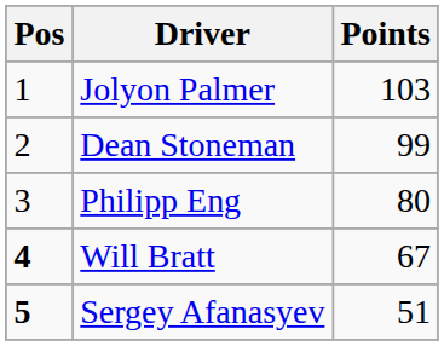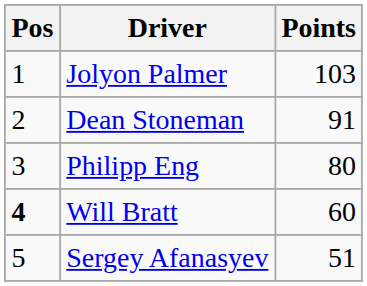 <table class="wikitable" style="font-size: 95%;">
 <tr>
 <th>Pos</th>
 <th>Driver</th>
 <th>Points</th>
 </tr>
 <tr>
 <td>1</td>
 <td> <a href='#'>Jolyon Palmer</a></td>
 <td align="right">103</td>
 </tr>
 <tr>
 <td>2</td>
 <td> <a href='#'>Dean Stoneman</a></td>
-<td align="right">99</td>
+<td align="right">91</td>
 </tr>
 <tr>
 <td>3</td>
 <td> <a href='#'>Philipp Eng</a></td>
 <td align="right">80</td>
 </tr>
 <tr>
 <td><strong>4</strong></td>
 <td> <a href='#'>Will Bratt</a></td>
-<td align="right">67</td>
+<td align="right">60</td>
 </tr>
 <tr>
-<td><strong>5</strong></td>
+<td>5</td>
 <td> <a href='#'>Sergey Afanasyev</a></td>
 <td align="right">51</td>
 </tr>
 </table>
